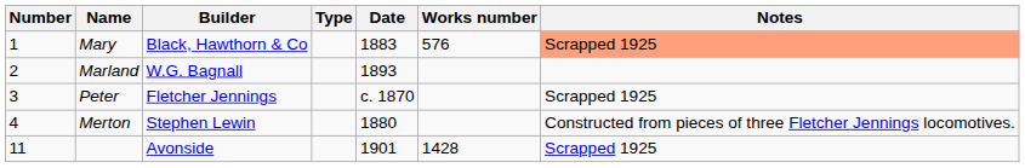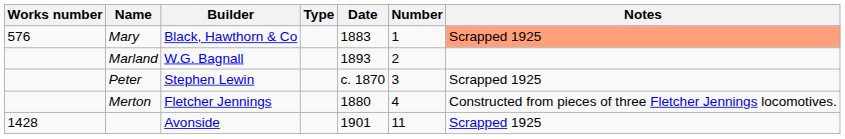 <table class="wikitable">
 <tr>
-<th>Number</th>
+<th>Works number</th>
 <th>Name</th>
 <th>Builder</th>
 <th>Type</th>
 <th>Date</th>
-<th>Works number</th>
+<th>Number</th>
 <th>Notes</th>
 </tr>
 <tr>
-<td>1</td>
+<td>576</td>
 <td><em>Mary</em></td>
 <td><a href='#'>Black, Hawthorn & Co</a></td>
 <td></td>
 <td>1883</td>
-<td>576</td>
+<td>1</td>
 <td style="background: lightsalmon;">Scrapped 1925</td>
 </tr>
 <tr>
-<td>2</td>
+<td></td>
 <td><em>Marland</em></td>
 <td><a href='#'>W.G. Bagnall</a></td>
 <td></td>
 <td>1893</td>
-<td></td>
+<td>2</td>
 <td></td>
 </tr>
 <tr>
-<td>3</td>
+<td></td>
 <td><em>Peter</em></td>
-<td><a href='#'>Fletcher Jennings</a></td>
+<td><a href='#'>Stephen Lewin</a></td>
 <td></td>
 <td>c. 1870</td>
-<td></td>
+<td>3</td>
 <td>Scrapped 1925</td>
 </tr>
 <tr>
-<td>4</td>
+<td></td>
 <td><em>Merton</em></td>
-<td><a href='#'>Stephen Lewin</a></td>
+<td><a href='#'>Fletcher Jennings</a></td>
 <td></td>
 <td>1880</td>
-<td></td>
+<td>4</td>
 <td>Constructed from pieces of three <a href='#'>Fletcher Jennings</a> locomotives.</td>
 </tr>
 <tr>
-<td>11</td>
+<td>1428</td>
 <td></td>
 <td><a href='#'>Avonside</a></td>
 <td></td>
 <td>1901</td>
-<td>1428</td>
+<td>11</td>
 <td><a href='#'>Scrapped</a> 1925</td>
 </tr>
 </table>
